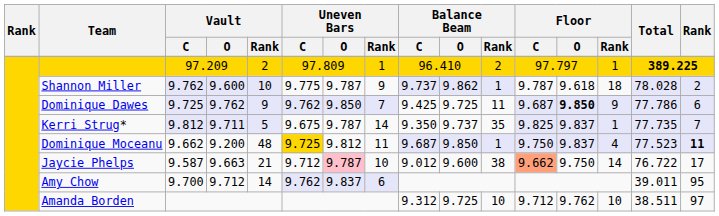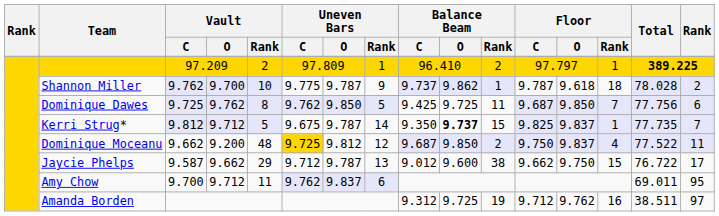 <table class="wikitable" style="text-align:center">
 <tr>
 <th rowspan=2>Rank</th>
 <th rowspan=2>Team</th>
 <th colspan=3>Vault</th>
 <th colspan=3>Uneven<br>Bars</th>
 <th colspan=3>Balance<br>Beam</th>
 <th colspan=3>Floor</th>
 <th rowspan=2>Total</th>
 <th rowspan=2>Rank</th>
 </tr>
 <tr>
 <th>C</th>
 <th>O</th>
 <th>Rank</th>
 <th>C</th>
 <th>O</th>
 <th>Rank</th>
 <th>C</th>
 <th>O</th>
 <th>Rank</th>
 <th>C</th>
 <th>O</th>
 <th>Rank</th>
 </tr>
 <tr>
 </tr>
 <tr bgcolor=gold>
 <td rowspan=8></td>
 <td align=left></td>
 <td colspan=2>97.209</td>
 <td>2</td>
 <td colspan=2>97.809</td>
 <td>1</td>
 <td colspan=2>96.410</td>
 <td>2</td>
 <td colspan=2>97.797</td>
 <td>1</td>
 <td colspan=2><strong>389.225</strong></td>
 </tr>
 <tr>
 <td align=left><a href='#'>Shannon Miller</a></td>
 <td bgcolor="lavender">9.762</td>
-<td bgcolor="lavender">9.600</td>
+<td bgcolor="lavender">9.700</td>
 <td bgcolor="lavender">10</td>
 <td>9.775</td>
 <td>9.787</td>
 <td>9</td>
 <td bgcolor="lavender">9.737</td>
 <td bgcolor="lavender">9.862</td>
 <td bgcolor="lavender">1</td>
 <td>9.787</td>
 <td>9.618</td>
 <td>18</td>
 <td bgcolor="lavender">78.028</td>
 <td bgcolor="lavender">2</td>
 </tr>
 <tr>
 <td align=left><a href='#'>Dominique Dawes</a></td>
 <td bgcolor="lavender">9.725</td>
 <td bgcolor="lavender">9.762</td>
-<td bgcolor="lavender">9</td>
+<td bgcolor="lavender">8</td>
 <td bgcolor="lavender">9.762</td>
 <td bgcolor="lavender">9.850</td>
-<td bgcolor="lavender">7</td>
+<td bgcolor="lavender">5</td>
 <td>9.425</td>
 <td>9.725</td>
 <td>11</td>
 <td bgcolor="lavender">9.687</td>
-<td bgcolor="lavender"><strong>9.850</strong></td>
-<td bgcolor="lavender">9</td>
-<td bgcolor="lavender">77.786</td>
+<td bgcolor="lavender">9.850</td>
+<td bgcolor="lavender">7</td>
+<td bgcolor="lavender">77.756</td>
 <td bgcolor="lavender">6</td>
 </tr>
 <tr>
 <td align=left><a href='#'>Kerri Strug</a>*</td>
 <td bgcolor="lavender">9.812</td>
-<td bgcolor="lavender">9.711</td>
+<td bgcolor="lavender">9.712</td>
 <td bgcolor="lavender">5</td>
 <td>9.675</td>
 <td>9.787</td>
 <td>14</td>
 <td>9.350</td>
-<td>9.737</td>
-<td>35</td>
+<td><strong>9.737</strong></td>
+<td>15</td>
 <td bgcolor="lavender">9.825</td>
 <td bgcolor="lavender">9.837</td>
 <td bgcolor="lavender">1</td>
 <td bgcolor="lavender">77.735</td>
 <td bgcolor="lavender">7</td>
 </tr>
 <tr>
 <td align=left><a href='#'>Dominique Moceanu</a></td>
 <td>9.662</td>
 <td>9.200</td>
 <td>48</td>
 <td style="background: gold;">9.725</td>
 <td>9.812</td>
-<td>11</td>
+<td>12</td>
 <td bgcolor="lavender">9.687</td>
 <td bgcolor="lavender">9.850</td>
-<td bgcolor="lavender">1</td>
+<td bgcolor="lavender">2</td>
 <td bgcolor="lavender">9.750</td>
 <td bgcolor="lavender">9.837</td>
 <td bgcolor="lavender">4</td>
-<td bgcolor="lavender">77.523</td>
-<td bgcolor="lavender"><strong>11</strong></td>
+<td bgcolor="lavender">77.522</td>
+<td bgcolor="lavender">11</td>
 </tr>
 <tr>
 <td align=left><a href='#'>Jaycie Phelps</a></td>
 <td>9.587</td>
-<td>9.663</td>
-<td>21</td>
+<td>9.662</td>
+<td>29</td>
 <td>9.712</td>
-<td style="background: pink;">9.787</td>
-<td>10</td>
+<td>9.787</td>
+<td>13</td>
 <td>9.012</td>
 <td>9.600</td>
 <td>38</td>
-<td style="background: lightsalmon;">9.662</td>
+<td>9.662</td>
 <td>9.750</td>
-<td>14</td>
+<td>15</td>
 <td>76.722</td>
 <td>17</td>
 </tr>
 <tr>
 <td align=left><a href='#'>Amy Chow</a></td>
 <td>9.700</td>
 <td>9.712</td>
-<td>14</td>
+<td>11</td>
 <td bgcolor="lavender">9.762</td>
 <td bgcolor="lavender">9.837</td>
 <td bgcolor="lavender">6</td>
 <td colspan=3> </td>
 <td colspan=3> </td>
-<td>39.011</td>
+<td>69.011</td>
 <td>95</td>
 </tr>
 <tr>
 <td align=left><a href='#'>Amanda Borden</a></td>
 <td colspan=3> </td>
 <td colspan=3> </td>
 <td>9.312</td>
 <td>9.725</td>
-<td>10</td>
+<td>19</td>
 <td>9.712</td>
 <td>9.762</td>
-<td>10</td>
+<td>16</td>
 <td>38.511</td>
 <td>97</td>
 </tr>
 </table>
